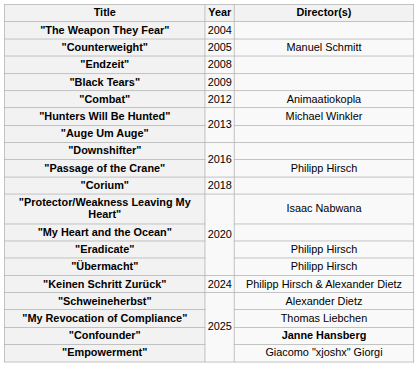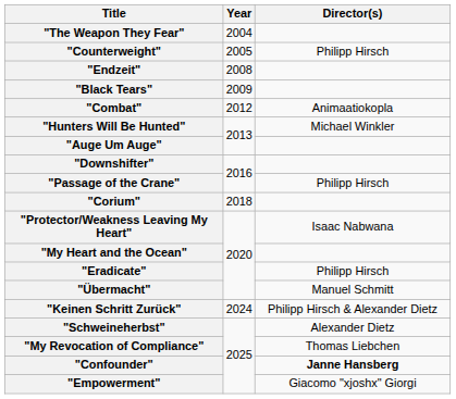 <table class="wikitable plainrowheaders" style="text-align:center;">
 <tr>
 <th scope="col" style="width:18em;">Title</th>
 <th scope="col">Year</th>
 <th scope="col" style="width:16em;">Director(s)</th>
 </tr>
 <tr>
 <th scope="row">"The Weapon They Fear"</th>
 <td>2004</td>
 <td></td>
 </tr>
 <tr>
 <th scope="row">"Counterweight"</th>
 <td>2005</td>
-<td>Manuel Schmitt</td>
+<td>Philipp Hirsch</td>
 </tr>
 <tr>
 <th scope="row">"Endzeit"</th>
 <td>2008</td>
 <td></td>
 </tr>
 <tr>
 <th scope="row">"Black Tears"</th>
 <td>2009</td>
 <td></td>
 </tr>
 <tr>
 <th scope="row">"Combat"</th>
 <td>2012</td>
 <td>Animaatiokopla</td>
 </tr>
 <tr>
 <th scope="row">"Hunters Will Be Hunted"</th>
 <td rowspan="2">2013</td>
 <td>Michael Winkler</td>
 </tr>
 <tr>
 <th scope="row">"Auge Um Auge"</th>
 <td></td>
 </tr>
 <tr>
 <th scope="row">"Downshifter"</th>
 <td rowspan="2">2016</td>
 <td></td>
 </tr>
 <tr>
 <th scope="row">"Passage of the Crane"</th>
 <td>Philipp Hirsch</td>
 </tr>
 <tr>
 <th scope="row">"Corium"</th>
 <td>2018</td>
 <td></td>
 </tr>
 <tr>
 <th scope="row">"Protector/Weakness Leaving My Heart"</th>
 <td rowspan="4">2020</td>
 <td>Isaac Nabwana</td>
 </tr>
 <tr>
 <th scope="row">"My Heart and the Ocean"</th>
 <td></td>
 </tr>
 <tr>
 <th scope="row">"Eradicate"</th>
 <td>Philipp Hirsch</td>
 </tr>
 <tr>
 <th scope="row">"Übermacht"</th>
-<td>Philipp Hirsch</td>
+<td>Manuel Schmitt</td>
 </tr>
 <tr>
 <th scope="row">"Keinen Schritt Zurück"</th>
 <td>2024</td>
 <td>Philipp Hirsch & Alexander Dietz</td>
 </tr>
 <tr>
 <th scope="row">"Schweineherbst"</th>
 <td rowspan="4">2025</td>
 <td>Alexander Dietz</td>
 </tr>
 <tr>
 <th scope="row">"My Revocation of Compliance"</th>
 <td>Thomas Liebchen</td>
 </tr>
 <tr>
 <th scope="row">"Confounder"</th>
 <td><strong>Janne Hansberg</strong></td>
 </tr>
 <tr>
 <th scope="row">"Empowerment"</th>
 <td>Giacomo "xjoshx" Giorgi</td>
 </tr>
 </table>
